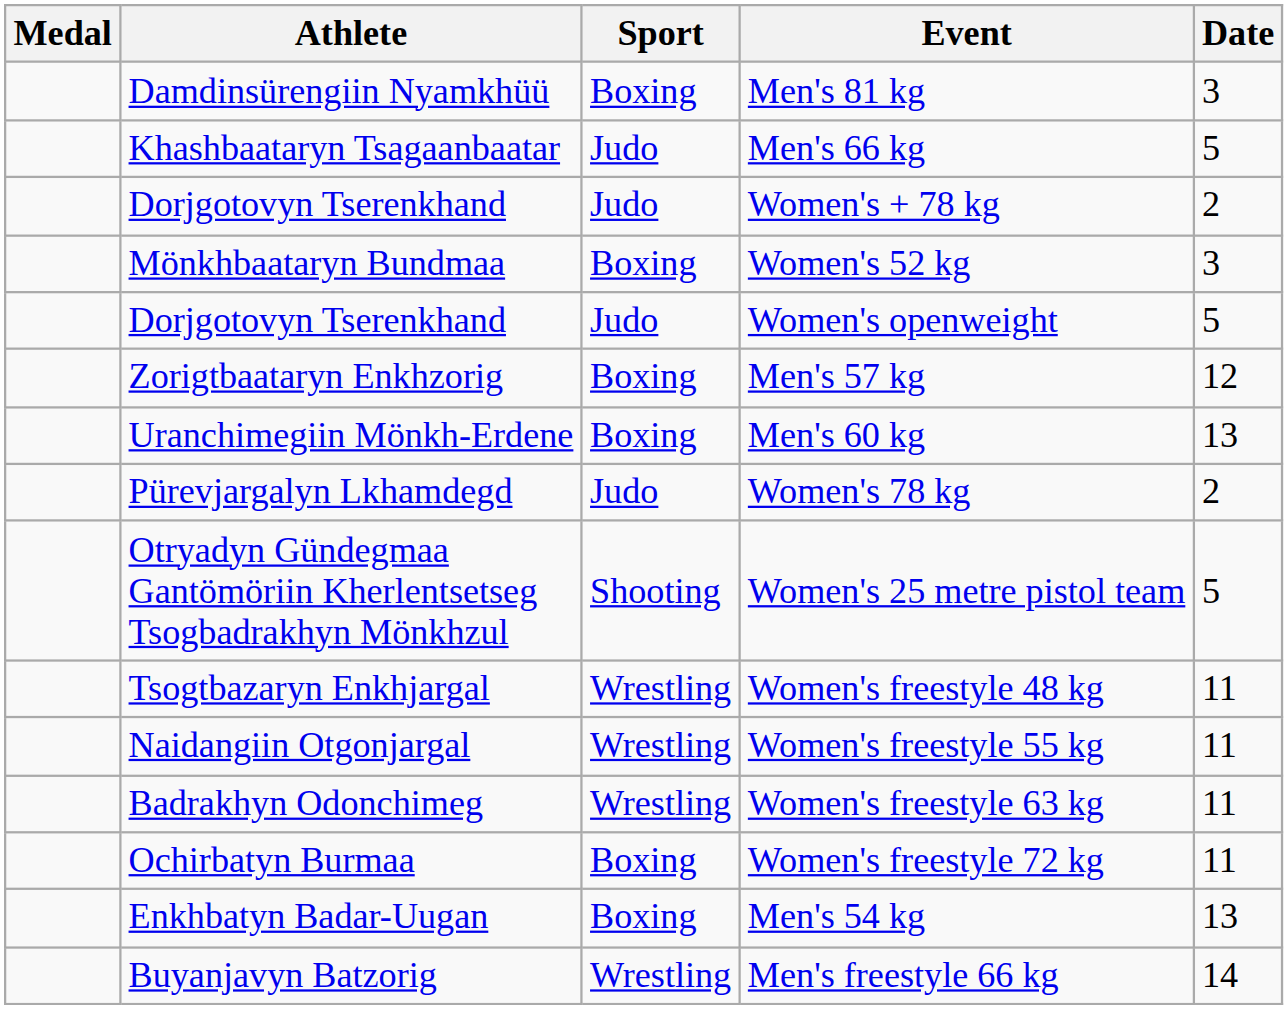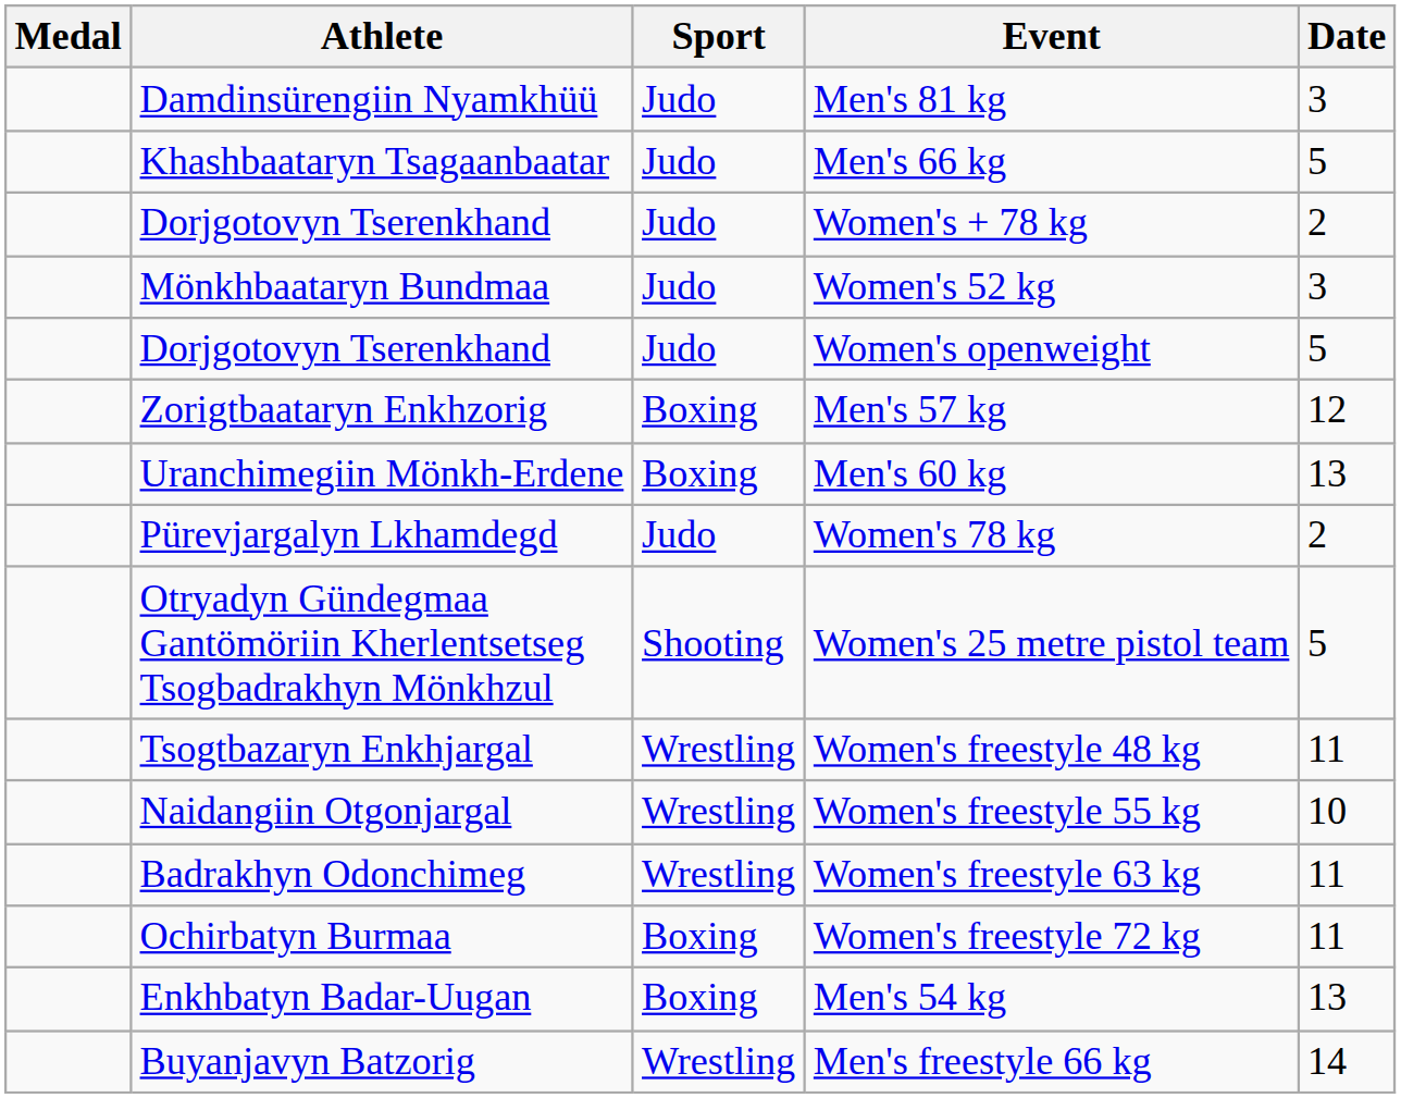 <table class="wikitable sortable">
 <tr>
 <th>Medal</th>
 <th>Athlete</th>
 <th>Sport</th>
 <th>Event</th>
 <th>Date</th>
 </tr>
 <tr>
 <td></td>
 <td><a href='#'>Damdinsürengiin Nyamkhüü</a></td>
-<td><a href='#'>Boxing</a></td>
+<td><a href='#'>Judo</a></td>
 <td><a href='#'>Men's 81 kg</a></td>
 <td>3</td>
 </tr>
 <tr>
 <td></td>
 <td><a href='#'>Khashbaataryn Tsagaanbaatar</a></td>
 <td><a href='#'>Judo</a></td>
 <td><a href='#'>Men's 66 kg</a></td>
 <td>5</td>
 </tr>
 <tr>
 <td></td>
 <td><a href='#'>Dorjgotovyn Tserenkhand</a></td>
 <td><a href='#'>Judo</a></td>
 <td><a href='#'>Women's + 78 kg</a></td>
 <td>2</td>
 </tr>
 <tr>
 <td></td>
 <td><a href='#'>Mönkhbaataryn Bundmaa</a></td>
-<td><a href='#'>Boxing</a></td>
+<td><a href='#'>Judo</a></td>
 <td><a href='#'>Women's 52 kg</a></td>
 <td>3</td>
 </tr>
 <tr>
 <td></td>
 <td><a href='#'>Dorjgotovyn Tserenkhand</a></td>
 <td><a href='#'>Judo</a></td>
 <td><a href='#'>Women's openweight</a></td>
 <td>5</td>
 </tr>
 <tr>
 <td></td>
 <td><a href='#'>Zorigtbaataryn Enkhzorig</a></td>
 <td><a href='#'>Boxing</a></td>
 <td><a href='#'>Men's 57 kg</a></td>
 <td>12</td>
 </tr>
 <tr>
 <td></td>
 <td><a href='#'>Uranchimegiin Mönkh-Erdene</a></td>
 <td><a href='#'>Boxing</a></td>
 <td><a href='#'>Men's 60 kg</a></td>
 <td>13</td>
 </tr>
 <tr>
 <td></td>
 <td><a href='#'>Pürevjargalyn Lkhamdegd</a></td>
 <td><a href='#'>Judo</a></td>
 <td><a href='#'>Women's 78 kg</a></td>
 <td>2</td>
 </tr>
 <tr>
 <td></td>
 <td><a href='#'>Otryadyn Gündegmaa</a><br><a href='#'>Gantömöriin Kherlentsetseg</a><br><a href='#'>Tsogbadrakhyn Mönkhzul</a></td>
 <td><a href='#'>Shooting</a></td>
 <td><a href='#'>Women's 25 metre pistol team</a></td>
 <td>5</td>
 </tr>
 <tr>
 <td></td>
 <td><a href='#'>Tsogtbazaryn Enkhjargal</a></td>
 <td><a href='#'>Wrestling</a></td>
 <td><a href='#'>Women's freestyle 48 kg</a></td>
 <td>11</td>
 </tr>
 <tr>
 <td></td>
 <td><a href='#'>Naidangiin Otgonjargal</a></td>
 <td><a href='#'>Wrestling</a></td>
 <td><a href='#'>Women's freestyle 55 kg</a></td>
-<td>11</td>
+<td>10</td>
 </tr>
 <tr>
 <td></td>
 <td><a href='#'>Badrakhyn Odonchimeg</a></td>
 <td><a href='#'>Wrestling</a></td>
 <td><a href='#'>Women's freestyle 63 kg</a></td>
 <td>11</td>
 </tr>
 <tr>
 <td></td>
 <td><a href='#'>Ochirbatyn Burmaa</a></td>
 <td><a href='#'>Boxing</a></td>
 <td><a href='#'>Women's freestyle 72 kg</a></td>
 <td>11</td>
 </tr>
 <tr>
 <td></td>
 <td><a href='#'>Enkhbatyn Badar-Uugan</a></td>
 <td><a href='#'>Boxing</a></td>
 <td><a href='#'>Men's 54 kg</a></td>
 <td>13</td>
 </tr>
 <tr>
 <td></td>
 <td><a href='#'>Buyanjavyn Batzorig</a></td>
 <td><a href='#'>Wrestling</a></td>
 <td><a href='#'>Men's freestyle 66 kg</a></td>
 <td>14</td>
 </tr>
 </table>
